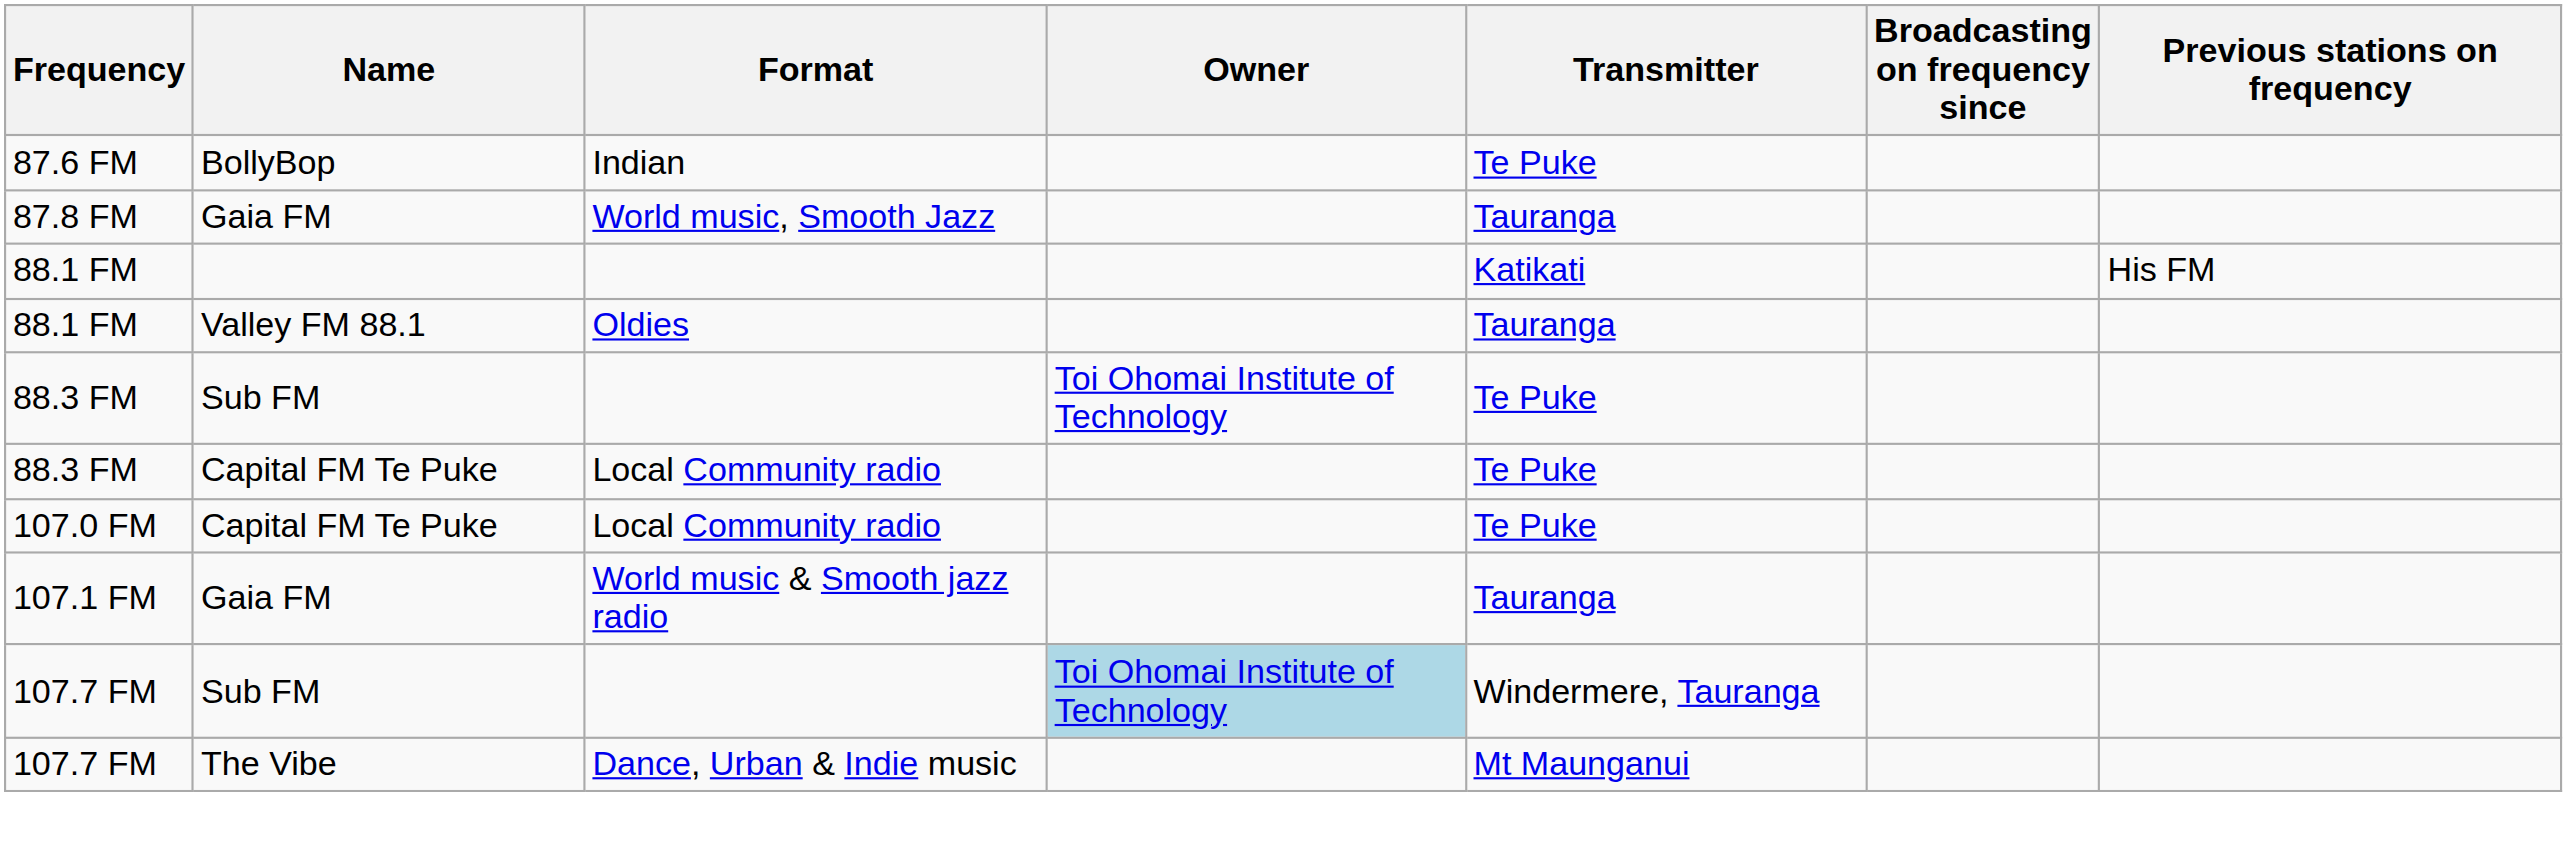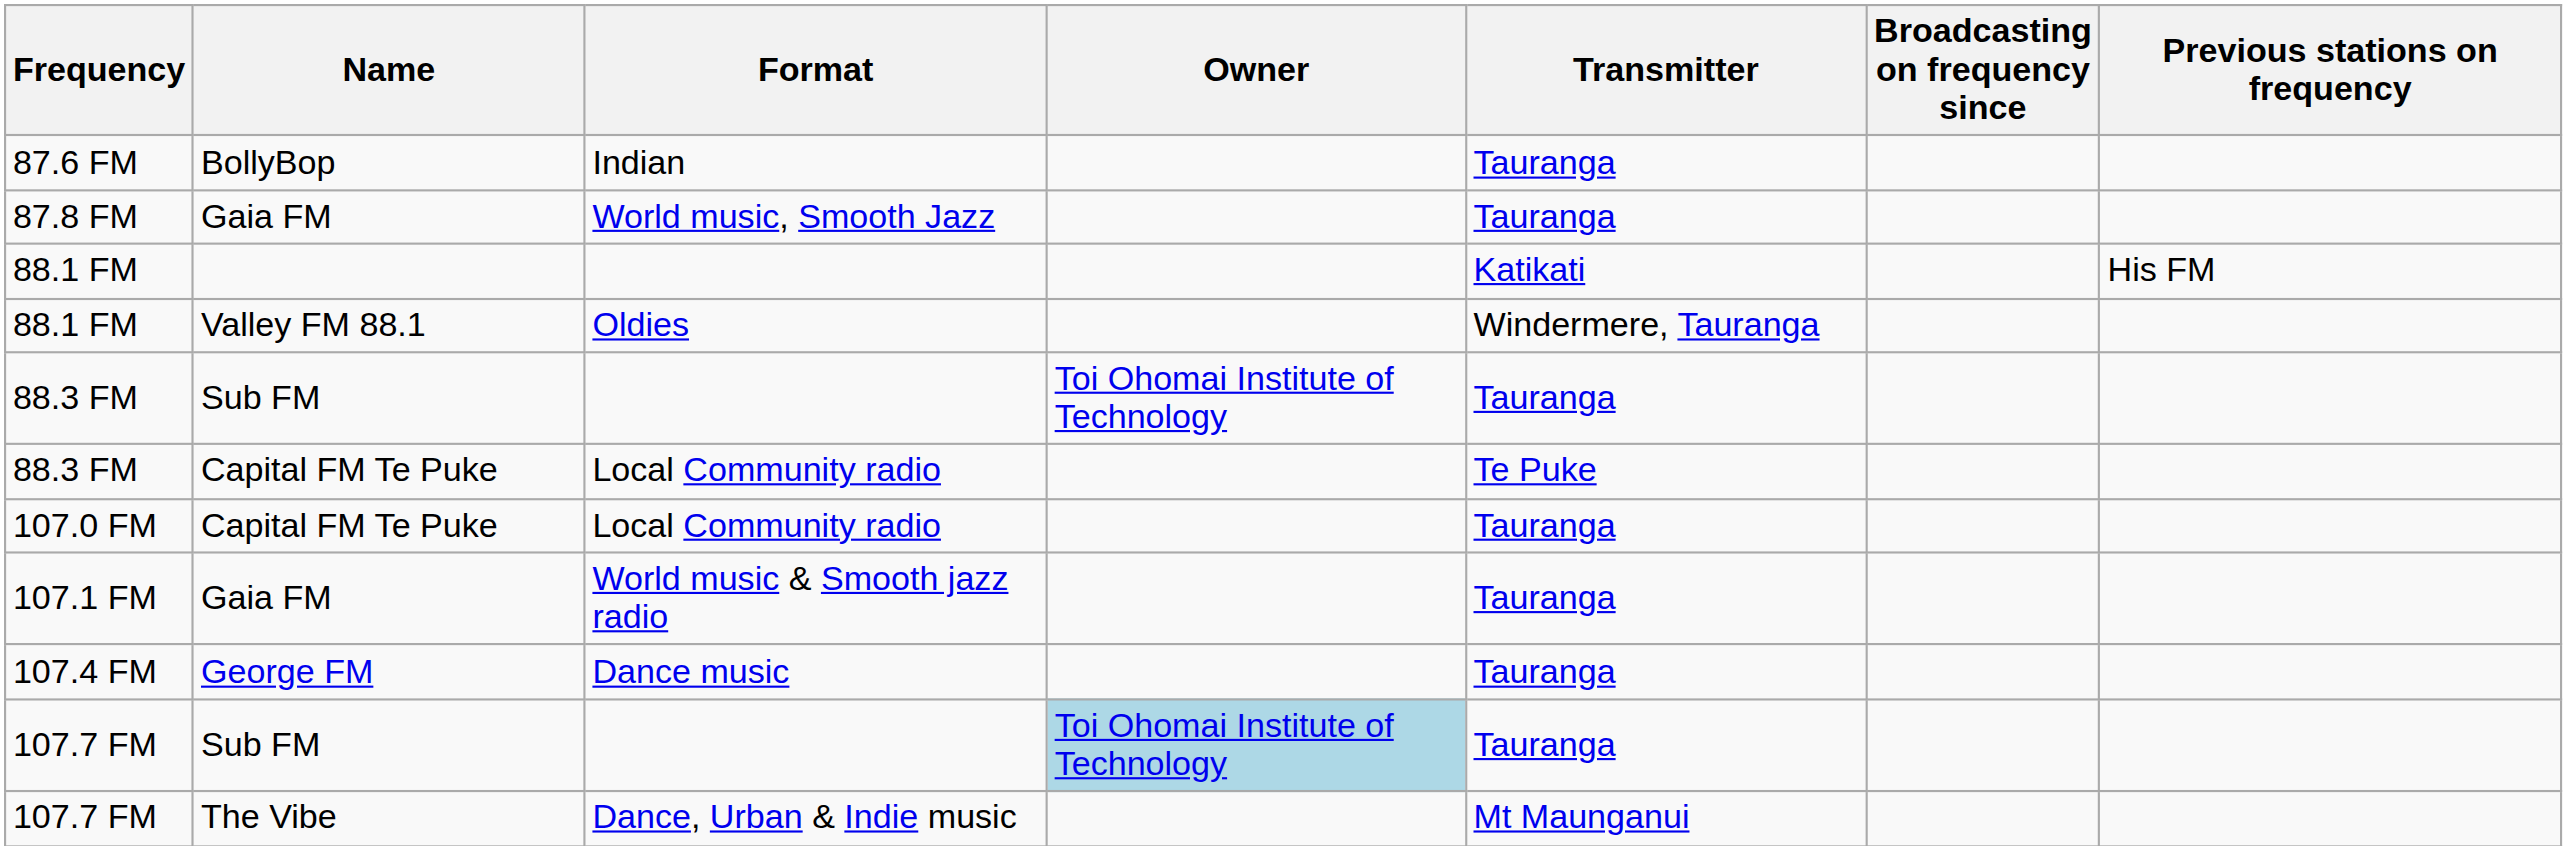 <table class="wikitable sortable" width="95%">
 <tr>
 <th scope="col" style="width: 04%">Frequency</th>
 <th scope="col" style="width: 17%">Name</th>
 <th scope="col" style="width: 20%">Format</th>
 <th scope="col" style="width: 18%">Owner</th>
 <th scope="col" style="width: 17%">Transmitter</th>
 <th scope="col" style="width: 4%">Broadcasting on frequency since</th>
 <th scope="col" style="width: 20%" class="unsortable">Previous stations on frequency</th>
 </tr>
 <tr>
 <td>87.6 FM</td>
 <td>BollyBop</td>
 <td>Indian</td>
 <td></td>
-<td><a href='#'>Te Puke</a></td>
+<td><a href='#'>Tauranga</a></td>
 <td></td>
 <td></td>
 </tr>
 <tr>
 <td>87.8 FM</td>
 <td>Gaia FM</td>
 <td><a href='#'>World music</a>, <a href='#'>Smooth Jazz</a></td>
 <td></td>
 <td><a href='#'>Tauranga</a></td>
 <td></td>
 <td></td>
 </tr>
 <tr>
 <td>88.1 FM</td>
 <td></td>
 <td></td>
 <td></td>
 <td><a href='#'>Katikati</a></td>
 <td></td>
 <td>His FM</td>
 </tr>
 <tr>
 <td>88.1 FM</td>
 <td>Valley FM 88.1</td>
 <td><a href='#'>Oldies</a></td>
 <td></td>
-<td><a href='#'>Tauranga</a></td>
+<td>Windermere, <a href='#'>Tauranga</a></td>
 <td></td>
 <td></td>
 </tr>
 <tr>
 <td>88.3 FM</td>
 <td>Sub FM</td>
 <td></td>
 <td><a href='#'>Toi Ohomai Institute of Technology</a></td>
-<td><a href='#'>Te Puke</a></td>
+<td><a href='#'>Tauranga</a></td>
 <td></td>
 <td></td>
 </tr>
 <tr>
 <td>88.3 FM</td>
 <td>Capital FM Te Puke</td>
 <td>Local <a href='#'>Community radio</a></td>
 <td></td>
 <td><a href='#'>Te Puke</a></td>
 <td></td>
 <td></td>
 </tr>
 <tr>
 <td>107.0 FM</td>
 <td>Capital FM Te Puke</td>
 <td>Local <a href='#'>Community radio</a></td>
 <td></td>
-<td><a href='#'>Te Puke</a></td>
+<td><a href='#'>Tauranga</a></td>
 <td></td>
 <td></td>
 </tr>
 <tr>
 <td>107.1 FM</td>
 <td>Gaia FM</td>
 <td><a href='#'>World music</a> & <a href='#'>Smooth jazz radio</a></td>
 <td></td>
 <td><a href='#'>Tauranga</a></td>
 <td></td>
 <td></td>
 </tr>
 <tr>
+<td>107.4 FM</td>
+<td><a href='#'>George FM</a></td>
+<td><a href='#'>Dance music</a></td>
+<td></td>
+<td><a href='#'>Tauranga</a></td>
+<td></td>
+<td></td>
+</tr>
+<tr>
 <td>107.7 FM</td>
 <td>Sub FM</td>
 <td></td>
 <td style="background: lightblue;"><a href='#'>Toi Ohomai Institute of Technology</a></td>
-<td>Windermere, <a href='#'>Tauranga</a></td>
+<td><a href='#'>Tauranga</a></td>
 <td></td>
 <td></td>
 </tr>
 <tr>
 <td>107.7 FM</td>
 <td>The Vibe</td>
 <td><a href='#'>Dance</a>, <a href='#'>Urban</a> & <a href='#'>Indie</a> music</td>
 <td></td>
 <td><a href='#'>Mt Maunganui</a></td>
 <td></td>
 </tr>
 </table>
